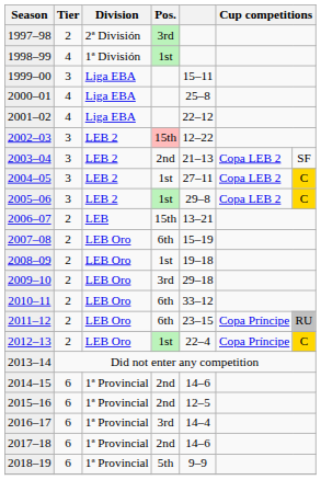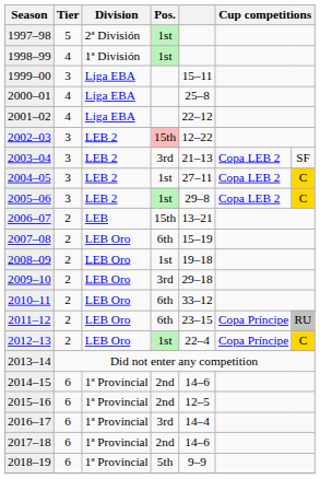 <table class="wikitable" style="font-size:85%; text-align:center">
 <tr>
 <th>Season</th>
 <th>Tier</th>
 <th>Division</th>
 <th>Pos.</th>
 <th></th>
 <th colspan=2>Cup competitions</th>
 </tr>
 <tr>
 <td bgcolor=#efefef>1997–98</td>
-<td>2</td>
+<td>5</td>
 <td align=left>2ª División</td>
-<td bgcolor=#BBF3BB>3rd</td>
+<td bgcolor=#BBF3BB>1st</td>
 <td></td>
 <td colspan=2></td>
 </tr>
 <tr>
 <td bgcolor=#efefef>1998–99</td>
 <td>4</td>
 <td align=left>1ª División</td>
 <td bgcolor=#BBF3BB>1st</td>
 <td></td>
 <td colspan=2></td>
 </tr>
 <tr>
 <td bgcolor=#efefef>1999–00</td>
 <td>3</td>
 <td align=left><a href='#'>Liga EBA</a></td>
 <td></td>
 <td>15–11</td>
 <td colspan=2></td>
 </tr>
 <tr>
 <td bgcolor=#efefef>2000–01</td>
 <td>4</td>
 <td align=left><a href='#'>Liga EBA</a></td>
 <td></td>
 <td>25–8</td>
 <td colspan=2></td>
 </tr>
 <tr>
 <td bgcolor=#efefef>2001–02</td>
 <td>4</td>
 <td align=left><a href='#'>Liga EBA</a></td>
 <td></td>
 <td>22–12</td>
 <td colspan=2></td>
 </tr>
 <tr>
 <td bgcolor=#efefef><a href='#'>2002–03</a></td>
 <td>3</td>
 <td align=left><a href='#'>LEB 2</a></td>
 <td bgcolor=#FFBBBB>15th</td>
 <td>12–22</td>
 <td colspan=2></td>
 </tr>
 <tr>
 <td bgcolor=#efefef><a href='#'>2003–04</a></td>
 <td>3</td>
 <td align=left><a href='#'>LEB 2</a></td>
-<td>2nd</td>
+<td>3rd</td>
 <td>21–13</td>
 <td align=left><a href='#'>Copa LEB 2</a></td>
 <td>SF</td>
 </tr>
 <tr>
 <td bgcolor=#efefef><a href='#'>2004–05</a></td>
 <td>3</td>
 <td align=left><a href='#'>LEB 2</a></td>
 <td>1st</td>
 <td>27–11</td>
 <td align=left><a href='#'>Copa LEB 2</a></td>
 <td bgcolor=gold>C</td>
 </tr>
 <tr>
 <td bgcolor=#efefef><a href='#'>2005–06</a></td>
 <td>3</td>
 <td align=left><a href='#'>LEB 2</a></td>
 <td bgcolor=#BBF3BB>1st</td>
 <td>29–8</td>
 <td align=left><a href='#'>Copa LEB 2</a></td>
 <td bgcolor=gold>C</td>
 </tr>
 <tr>
 <td bgcolor=#efefef><a href='#'>2006–07</a></td>
 <td>2</td>
 <td align=left><a href='#'>LEB</a></td>
 <td>15th</td>
 <td>13–21</td>
 <td colspan=2></td>
 </tr>
 <tr>
 <td bgcolor=#efefef><a href='#'>2007–08</a></td>
 <td>2</td>
 <td align=left><a href='#'>LEB Oro</a></td>
 <td>6th</td>
 <td>15–19</td>
 <td colspan=2></td>
 </tr>
 <tr>
 <td bgcolor=#efefef><a href='#'>2008–09</a></td>
 <td>2</td>
 <td align=left><a href='#'>LEB Oro</a></td>
 <td>1st</td>
 <td>19–18</td>
 <td colspan=2></td>
 </tr>
 <tr>
 <td bgcolor=#efefef><a href='#'>2009–10</a></td>
 <td>2</td>
 <td align=left><a href='#'>LEB Oro</a></td>
 <td>3rd</td>
 <td>29–18</td>
 <td colspan=2></td>
 </tr>
 <tr>
 <td bgcolor=#efefef><a href='#'>2010–11</a></td>
 <td>2</td>
 <td align=left><a href='#'>LEB Oro</a></td>
 <td>6th</td>
 <td>33–12</td>
 <td colspan=2></td>
 </tr>
 <tr>
 <td bgcolor=#efefef><a href='#'>2011–12</a></td>
 <td>2</td>
 <td align=left><a href='#'>LEB Oro</a></td>
 <td>6th</td>
 <td>23–15</td>
 <td align=left><a href='#'>Copa Príncipe</a></td>
 <td bgcolor=silver>RU</td>
 </tr>
 <tr>
 <td bgcolor=#efefef><a href='#'>2012–13</a></td>
 <td>2</td>
 <td align=left><a href='#'>LEB Oro</a></td>
 <td bgcolor=#BBF3BB>1st</td>
 <td>22–4</td>
 <td align=left><a href='#'>Copa Príncipe</a></td>
 <td bgcolor=gold>C</td>
 </tr>
 <tr>
 <td bgcolor=#efefef>2013–14</td>
 <td colspan=6>Did not enter any competition</td>
 </tr>
 <tr>
 <td bgcolor=#efefef>2014–15</td>
 <td>6</td>
 <td align=left>1ª Provincial</td>
 <td>2nd</td>
 <td>14–6</td>
 <td colspan=2></td>
 </tr>
 <tr>
 <td bgcolor=#efefef>2015–16</td>
 <td>6</td>
 <td align=left>1ª Provincial</td>
 <td>2nd</td>
 <td>12–5</td>
 <td colspan=2></td>
 </tr>
 <tr>
 <td bgcolor=#efefef>2016–17</td>
 <td>6</td>
 <td align=left>1ª Provincial</td>
 <td>3rd</td>
 <td>14–4</td>
 <td colspan=2></td>
 </tr>
 <tr>
 <td bgcolor=#efefef>2017–18</td>
 <td>6</td>
 <td align=left>1ª Provincial</td>
 <td>2nd</td>
 <td>14–6</td>
 <td colspan=2></td>
 </tr>
 <tr>
 <td bgcolor=#efefef>2018–19</td>
 <td>6</td>
 <td align=left>1ª Provincial</td>
 <td>5th</td>
 <td>9–9</td>
 <td colspan=2></td>
 </tr>
 <tr>
 </tr>
 </table>
